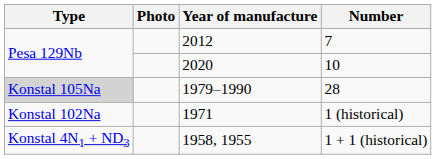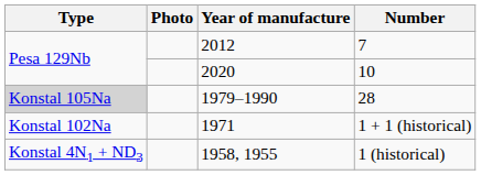 <table class="wikitable">
 <tr>
 <th>Type</th>
 <th>Photo</th>
 <th>Year of manufacture</th>
 <th>Number</th>
 </tr>
 <tr>
 <td rowspan="2"><a href='#'>Pesa 129Nb</a></td>
 <td></td>
 <td>2012</td>
 <td>7</td>
 </tr>
 <tr>
 <td></td>
 <td>2020</td>
 <td>10</td>
 </tr>
 <tr>
 <td style="background: lightgrey;"><a href='#'>Konstal 105Na</a></td>
 <td></td>
 <td>1979–1990</td>
 <td>28</td>
 </tr>
 <tr>
 <td><a href='#'>Konstal 102Na</a></td>
 <td></td>
 <td>1971</td>
-<td>1 (historical)</td>
+<td>1 + 1 (historical)</td>
 </tr>
 <tr>
 <td><a href='#'>Konstal 4N<sub>1</sub> + ND<sub>3</sub></a></td>
 <td></td>
 <td>1958, 1955</td>
-<td>1 + 1 (historical)</td>
+<td>1 (historical)</td>
 </tr>
 </table>
